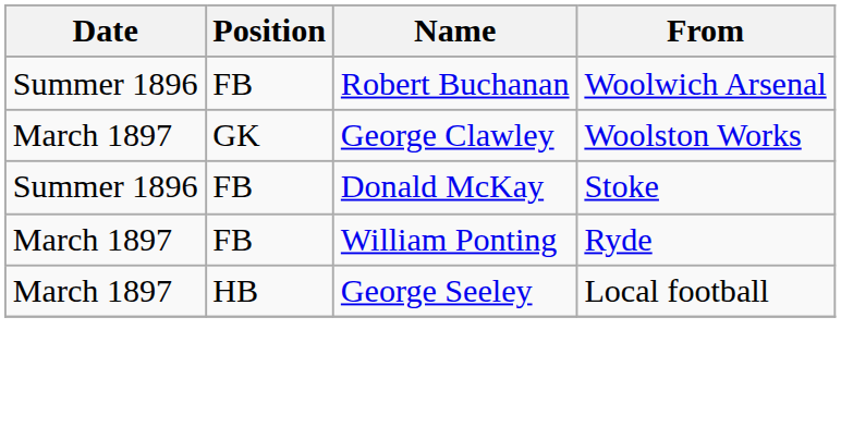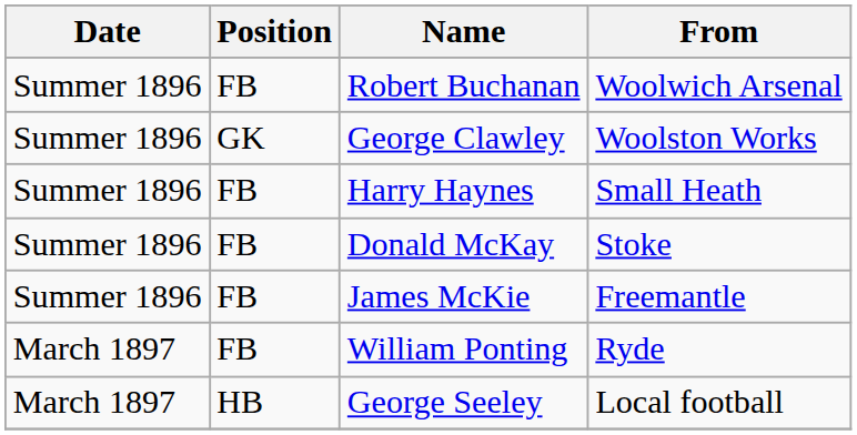 <table class="wikitable">
 <tr>
 <th>Date</th>
 <th>Position</th>
 <th>Name</th>
 <th>From</th>
 </tr>
 <tr>
 <td>Summer 1896</td>
 <td>FB</td>
 <td><a href='#'>Robert Buchanan</a></td>
 <td><a href='#'>Woolwich Arsenal</a></td>
 </tr>
 <tr>
-<td>March 1897</td>
+<td>Summer 1896</td>
 <td>GK</td>
 <td><a href='#'>George Clawley</a></td>
 <td><a href='#'>Woolston Works</a></td>
 </tr>
 <tr>
 <td>Summer 1896</td>
 <td>FB</td>
+<td><a href='#'>Harry Haynes</a></td>
+<td><a href='#'>Small Heath</a></td>
+</tr>
+<tr>
+<td>Summer 1896</td>
+<td>FB</td>
 <td><a href='#'>Donald McKay</a></td>
 <td><a href='#'>Stoke</a></td>
+</tr>
+<tr>
+<td>Summer 1896</td>
+<td>FB</td>
+<td><a href='#'>James McKie</a></td>
+<td><a href='#'>Freemantle</a></td>
 </tr>
 <tr>
 <td>March 1897</td>
 <td>FB</td>
 <td><a href='#'>William Ponting</a></td>
 <td><a href='#'>Ryde</a></td>
 </tr>
 <tr>
 <td>March 1897</td>
 <td>HB</td>
 <td><a href='#'>George Seeley</a></td>
 <td>Local football</td>
 </tr>
 <tr>
 </tr>
 </table>
